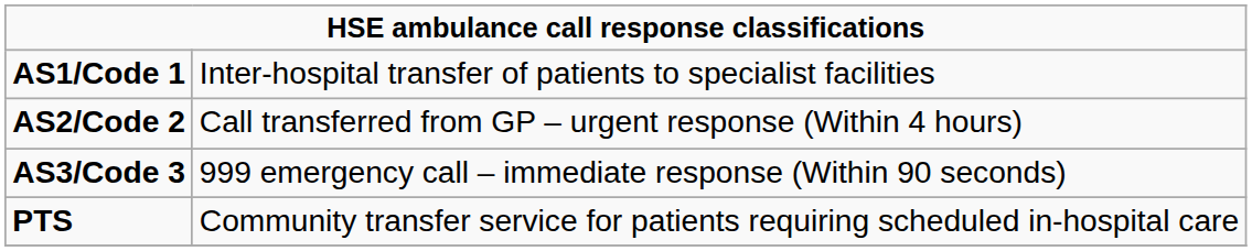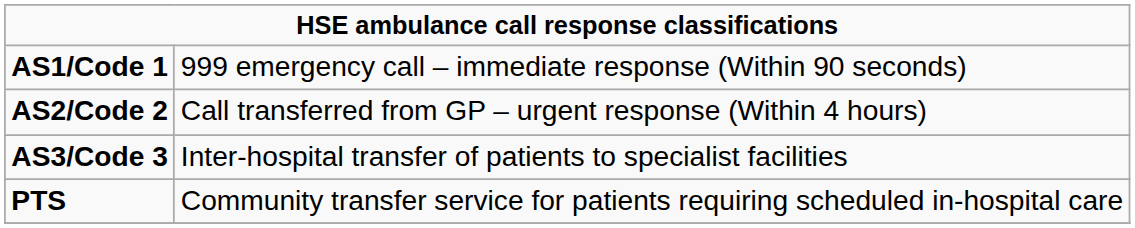 <table class="wikitable">
 <tr>
 <td colspan="3" style="font-size: 90%;" align="center"><strong>HSE ambulance call response classifications</strong></td>
 </tr>
 <tr>
 <td><strong>AS1/Code 1</strong></td>
-<td>Inter-hospital transfer of patients to specialist facilities</td>
+<td>999 emergency call – immediate response (Within 90 seconds)</td>
 </tr>
 <tr>
 <td><strong>AS2/Code 2</strong></td>
 <td>Call transferred from GP – urgent response (Within 4 hours)</td>
 </tr>
 <tr>
 <td><strong>AS3/Code 3</strong></td>
-<td>999 emergency call – immediate response (Within 90 seconds)</td>
+<td>Inter-hospital transfer of patients to specialist facilities</td>
 </tr>
 <tr>
 <td><strong>PTS</strong></td>
 <td>Community transfer service for patients requiring scheduled in-hospital care</td>
 </tr>
 <tr>
 </tr>
 </table>
